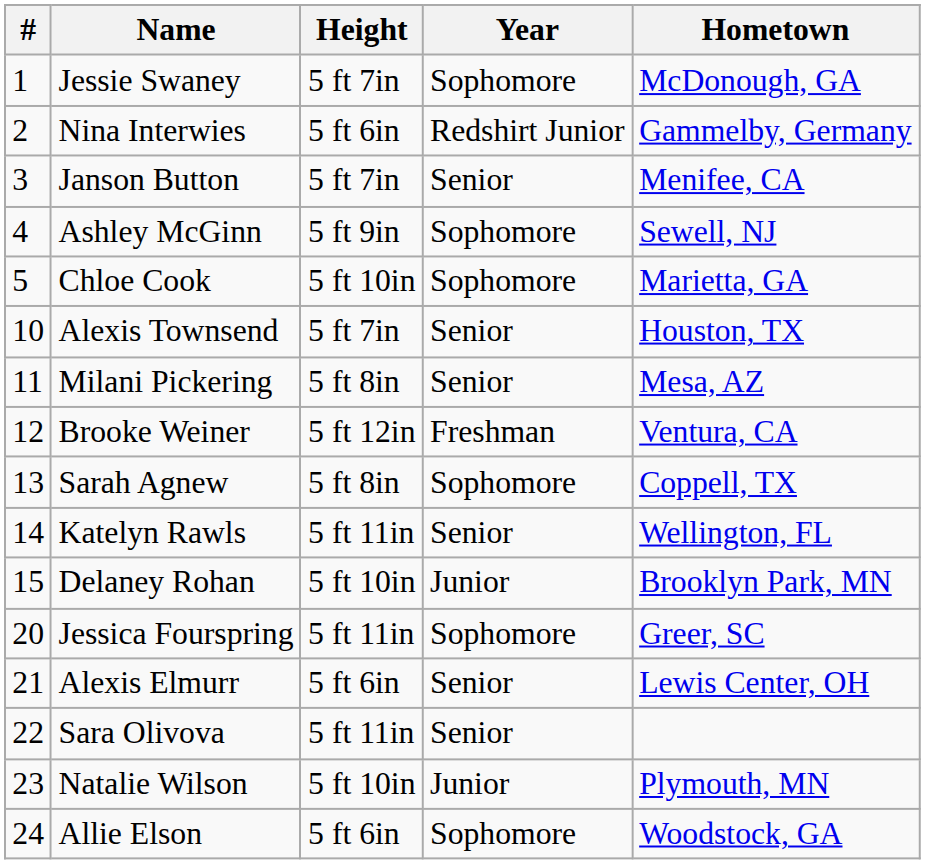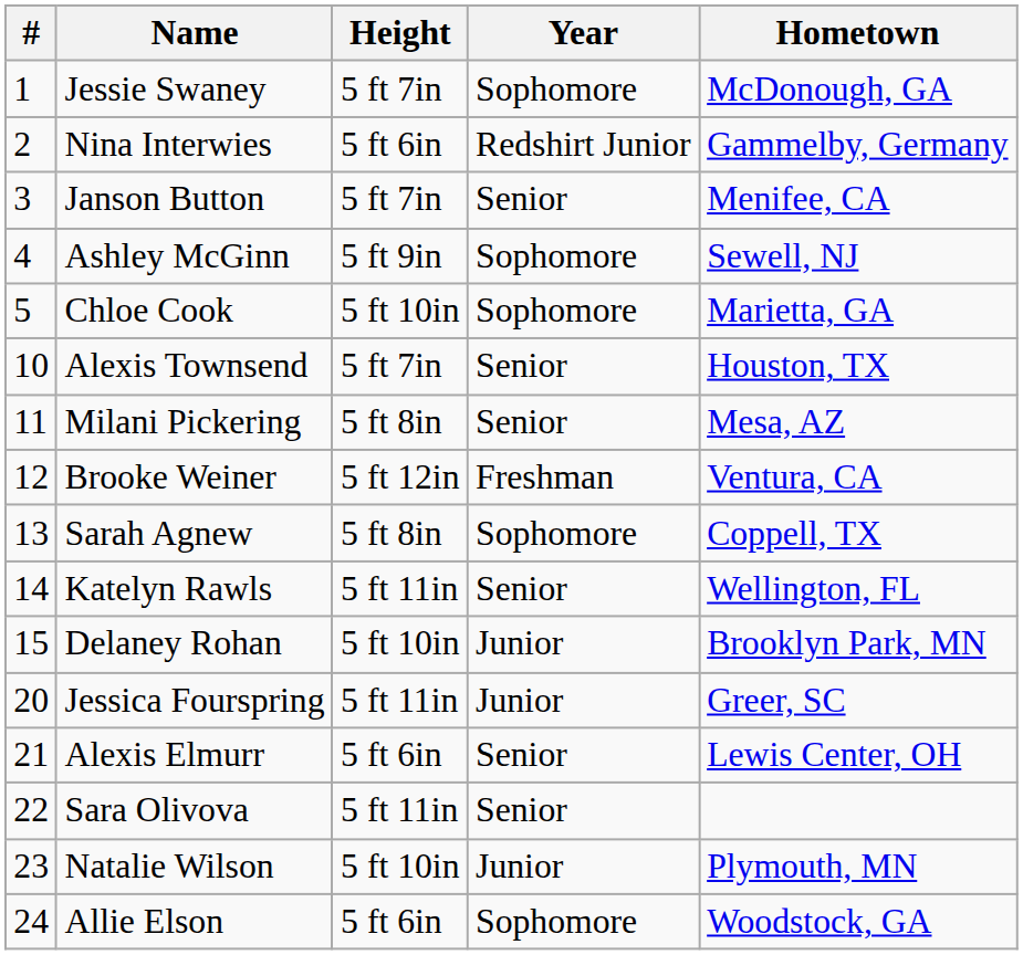 <table class="wikitable">
 <tr>
 <th>#</th>
 <th>Name</th>
 <th>Height</th>
 <th>Year</th>
 <th>Hometown</th>
 </tr>
 <tr>
 <td>1</td>
 <td>Jessie Swaney</td>
 <td>5 ft 7in</td>
 <td>Sophomore</td>
 <td><a href='#'>McDonough, GA</a></td>
 </tr>
 <tr>
 <td>2</td>
 <td>Nina Interwies</td>
 <td>5 ft 6in</td>
 <td>Redshirt Junior</td>
 <td><a href='#'>Gammelby, Germany</a></td>
 </tr>
 <tr>
 <td>3</td>
 <td>Janson Button</td>
 <td>5 ft 7in</td>
 <td>Senior</td>
 <td><a href='#'>Menifee, CA</a></td>
 </tr>
 <tr>
 <td>4</td>
 <td>Ashley McGinn</td>
 <td>5 ft 9in</td>
 <td>Sophomore</td>
 <td><a href='#'>Sewell, NJ</a></td>
 </tr>
 <tr>
 <td>5</td>
 <td>Chloe Cook</td>
 <td>5 ft 10in</td>
 <td>Sophomore</td>
 <td><a href='#'>Marietta, GA</a></td>
 </tr>
 <tr>
 <td>10</td>
 <td>Alexis Townsend</td>
 <td>5 ft 7in</td>
 <td>Senior</td>
 <td><a href='#'>Houston, TX</a></td>
 </tr>
 <tr>
 <td>11</td>
 <td>Milani Pickering</td>
 <td>5 ft 8in</td>
 <td>Senior</td>
 <td><a href='#'>Mesa, AZ</a></td>
 </tr>
 <tr>
 <td>12</td>
 <td>Brooke Weiner</td>
 <td>5 ft 12in</td>
 <td>Freshman</td>
 <td><a href='#'>Ventura, CA</a></td>
 </tr>
 <tr>
 <td>13</td>
 <td>Sarah Agnew</td>
 <td>5 ft 8in</td>
 <td>Sophomore</td>
 <td><a href='#'>Coppell, TX</a></td>
 </tr>
 <tr>
 <td>14</td>
 <td>Katelyn Rawls</td>
 <td>5 ft 11in</td>
 <td>Senior</td>
 <td><a href='#'>Wellington, FL</a></td>
 </tr>
 <tr>
 <td>15</td>
 <td>Delaney Rohan</td>
 <td>5 ft 10in</td>
 <td>Junior</td>
 <td><a href='#'>Brooklyn Park, MN</a></td>
 </tr>
 <tr>
 <td>20</td>
 <td>Jessica Fourspring</td>
 <td>5 ft 11in</td>
-<td>Sophomore</td>
+<td>Junior</td>
 <td><a href='#'>Greer, SC</a></td>
 </tr>
 <tr>
 <td>21</td>
 <td>Alexis Elmurr</td>
 <td>5 ft 6in</td>
 <td>Senior</td>
 <td><a href='#'>Lewis Center, OH</a></td>
 </tr>
 <tr>
 <td>22</td>
 <td>Sara Olivova</td>
 <td>5 ft 11in</td>
 <td>Senior</td>
 <td></td>
 </tr>
 <tr>
 <td>23</td>
 <td>Natalie Wilson</td>
 <td>5 ft 10in</td>
 <td>Junior</td>
 <td><a href='#'>Plymouth, MN</a></td>
 </tr>
 <tr>
 <td>24</td>
 <td>Allie Elson</td>
 <td>5 ft 6in</td>
 <td>Sophomore</td>
 <td><a href='#'>Woodstock, GA</a></td>
 </tr>
 </table>
